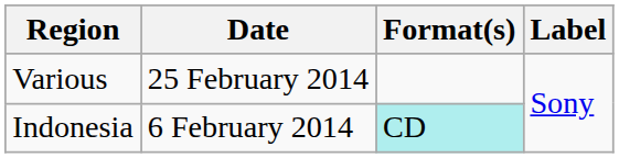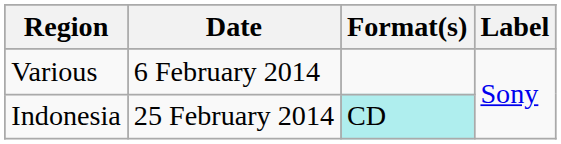 <table class="wikitable">
 <tr>
 <th>Region</th>
 <th>Date</th>
 <th>Format(s)</th>
 <th>Label</th>
 </tr>
 <tr>
 <td>Various</td>
-<td>25 February 2014</td>
+<td>6 February 2014</td>
 <td></td>
 <td rowspan="2"><a href='#'>Sony</a></td>
 </tr>
 <tr>
 <td>Indonesia</td>
-<td>6 February 2014</td>
+<td>25 February 2014</td>
 <td style="background: paleturquoise;">CD</td>
 </tr>
 </table>
